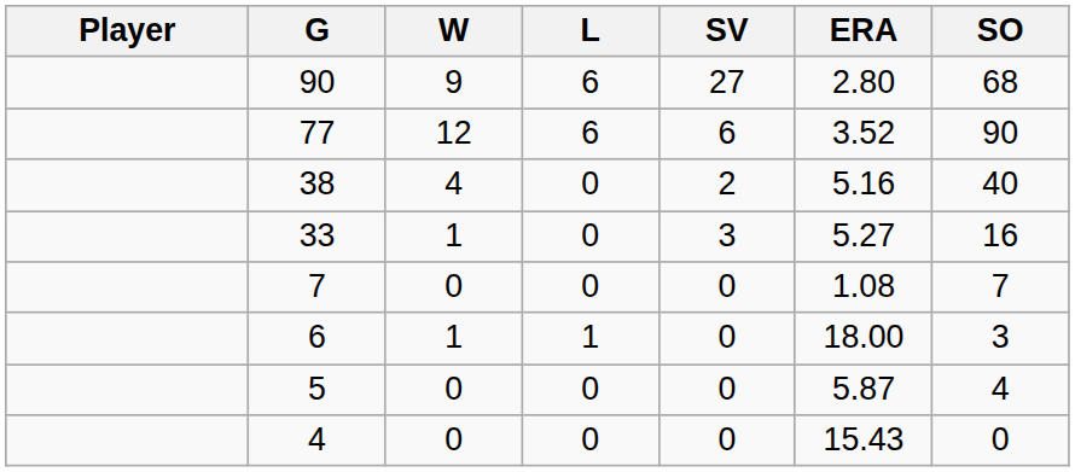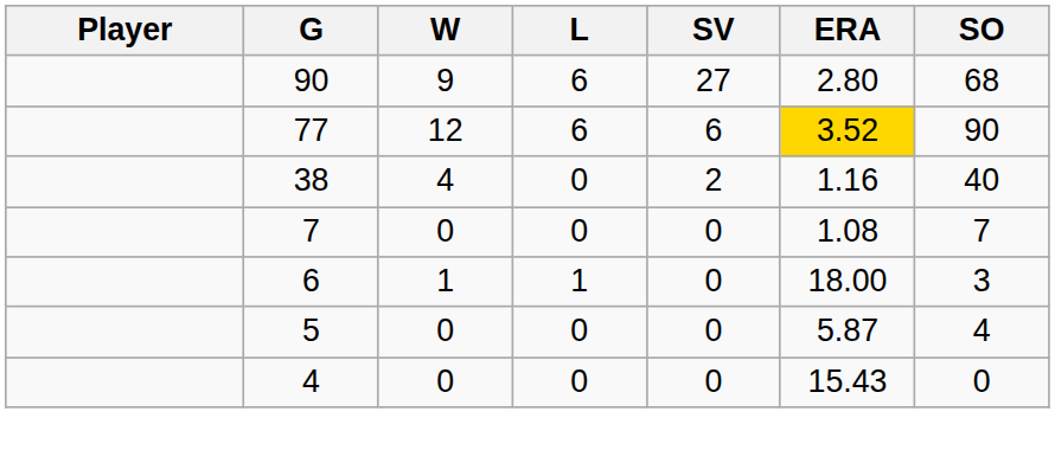 <table class="wikitable sortable">
 <tr>
 <th bgcolor="#DDDDFF" width="16%">Player</th>
 <th bgcolor="#DDDDFF" width="9%">G</th>
 <th bgcolor="#DDDDFF" width="9%">W</th>
 <th bgcolor="#DDDDFF" width="9%">L</th>
 <th bgcolor="#DDDDFF" width="9%">SV</th>
 <th bgcolor="#DDDDFF" width="9%">ERA</th>
 <th bgcolor="#DDDDFF" width="9%">SO</th>
 </tr>
 <tr align="center">
 <td></td>
 <td>90</td>
 <td>9</td>
 <td>6</td>
 <td>27</td>
 <td>2.80</td>
 <td>68</td>
 </tr>
 <tr align="center">
 <td></td>
 <td>77</td>
 <td>12</td>
 <td>6</td>
 <td>6</td>
-<td>3.52</td>
+<td style="background: gold;">3.52</td>
 <td>90</td>
 </tr>
 <tr align="center">
 <td></td>
 <td>38</td>
 <td>4</td>
 <td>0</td>
 <td>2</td>
-<td>5.16</td>
+<td>1.16</td>
 <td>40</td>
-</tr>
-<tr align="center">
-<td></td>
-<td>33</td>
-<td>1</td>
-<td>0</td>
-<td>3</td>
-<td>5.27</td>
-<td>16</td>
 </tr>
 <tr align="center">
 <td></td>
 <td>7</td>
 <td>0</td>
 <td>0</td>
 <td>0</td>
 <td>1.08</td>
 <td>7</td>
 </tr>
 <tr align="center">
 <td></td>
 <td>6</td>
 <td>1</td>
 <td>1</td>
 <td>0</td>
 <td>18.00</td>
 <td>3</td>
 </tr>
 <tr align="center">
 <td></td>
 <td>5</td>
 <td>0</td>
 <td>0</td>
 <td>0</td>
 <td>5.87</td>
 <td>4</td>
 </tr>
 <tr align="center">
 <td></td>
 <td>4</td>
 <td>0</td>
 <td>0</td>
 <td>0</td>
 <td>15.43</td>
 <td>0</td>
 </tr>
 </table>
